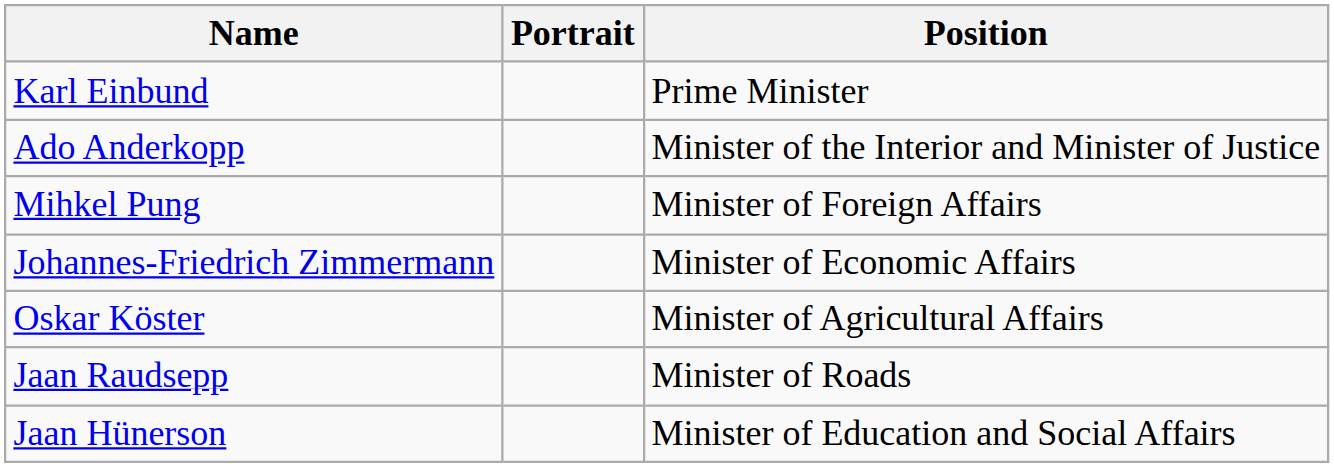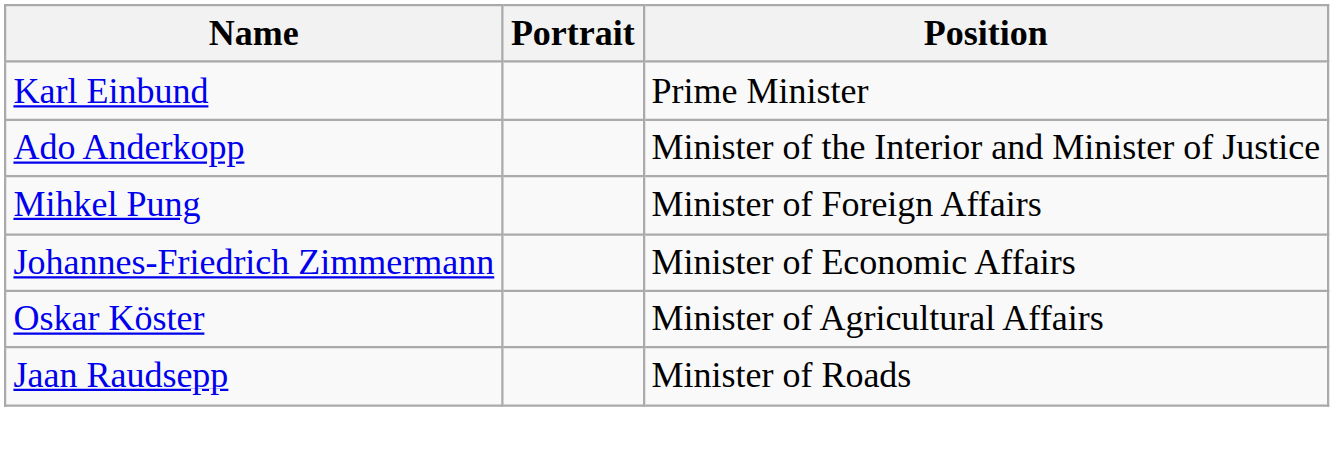 <table class="wikitable">
 <tr>
 <th>Name</th>
 <th>Portrait</th>
 <th>Position</th>
 </tr>
 <tr>
 <td><a href='#'>Karl Einbund</a></td>
 <td></td>
 <td>Prime Minister</td>
 </tr>
 <tr>
 <td><a href='#'>Ado Anderkopp</a></td>
 <td></td>
 <td>Minister of the Interior and Minister of Justice</td>
 </tr>
 <tr>
 <td><a href='#'>Mihkel Pung</a></td>
 <td></td>
 <td>Minister of Foreign Affairs</td>
 </tr>
 <tr>
 <td><a href='#'>Johannes-Friedrich Zimmermann</a></td>
 <td></td>
 <td>Minister of Economic Affairs</td>
 </tr>
 <tr>
 <td><a href='#'>Oskar Köster</a></td>
 <td></td>
 <td>Minister of Agricultural Affairs</td>
 </tr>
 <tr>
 <td><a href='#'>Jaan Raudsepp</a></td>
 <td></td>
 <td>Minister of Roads</td>
 </tr>
-<tr>
-<td><a href='#'>Jaan Hünerson</a></td>
-<td></td>
-<td>Minister of Education and Social Affairs</td>
-</tr>
 </table>
